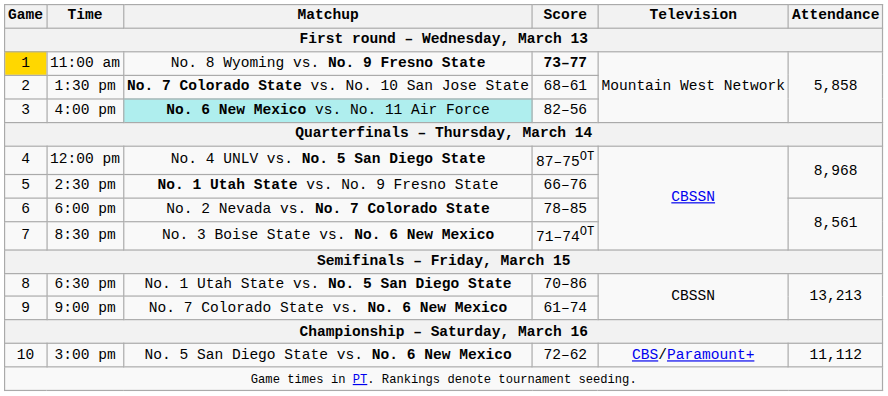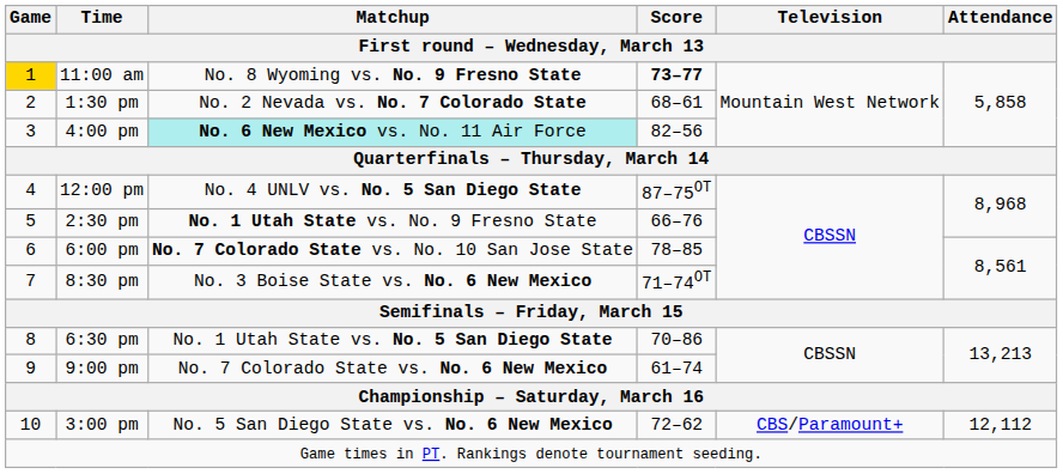 <table class="wikitable" style="font-size: 95%; text-align:center">
 <tr>
 <th>Game</th>
 <th>Time</th>
 <th>Matchup</th>
 <th>Score</th>
 <th>Television</th>
 <th>Attendance</th>
 </tr>
 <tr>
 <th colspan="6">First round – Wednesday, March 13</th>
 </tr>
 <tr>
 <td style="background: gold;">1</td>
 <td>11:00 am</td>
 <td>No. 8 Wyoming  vs. <strong>No. 9 Fresno State</strong></td>
 <td><strong>73–77</strong></td>
 <td rowspan="3">Mountain West Network</td>
 <td rowspan="3">5,858</td>
 </tr>
 <tr>
 <td>2</td>
 <td>1:30 pm</td>
-<td><strong>No. 7 Colorado State</strong> vs. No. 10 San Jose State</td>
+<td>No. 2 Nevada vs. <strong>No. 7 Colorado State</strong></td>
 <td>68–61</td>
 </tr>
 <tr>
 <td>3</td>
 <td>4:00 pm</td>
 <td style="background: paleturquoise;"><strong>No. 6 New Mexico</strong> vs. No. 11 Air Force</td>
 <td>82–56</td>
 </tr>
 <tr>
 <th colspan="6">Quarterfinals – Thursday, March 14</th>
 </tr>
 <tr>
 <td>4</td>
 <td>12:00 pm</td>
 <td>No. 4 UNLV vs. <strong>No. 5 San Diego State</strong></td>
 <td>87–75<sup>OT</sup></td>
 <td rowspan="4"><a href='#'>CBSSN</a></td>
 <td rowspan="2">8,968</td>
 </tr>
 <tr>
 <td>5</td>
 <td>2:30 pm</td>
 <td><strong>No. 1 Utah State</strong>  vs. No. 9 Fresno State</td>
 <td>66–76</td>
 </tr>
 <tr>
 <td>6</td>
 <td>6:00 pm</td>
-<td>No. 2 Nevada vs. <strong>No. 7 Colorado State</strong></td>
+<td><strong>No. 7 Colorado State</strong> vs. No. 10 San Jose State</td>
 <td>78–85</td>
 <td rowspan="2">8,561</td>
 </tr>
 <tr>
 <td>7</td>
 <td>8:30 pm</td>
 <td>No. 3 Boise State vs. <strong>No. 6 New Mexico</strong></td>
 <td>71–74<sup>OT</sup></td>
 </tr>
 <tr>
 <th colspan="6">Semifinals – Friday, March 15</th>
 </tr>
 <tr>
 <td>8</td>
 <td>6:30 pm</td>
 <td>No. 1 Utah State vs. <strong>No. 5 San Diego State</strong></td>
 <td>70–86</td>
 <td rowspan="2">CBSSN</td>
 <td rowspan="2">13,213</td>
 </tr>
 <tr>
 <td>9</td>
 <td>9:00 pm</td>
 <td>No. 7 Colorado State vs. <strong>No. 6 New Mexico</strong></td>
 <td>61–74</td>
 </tr>
 <tr>
 <th colspan="6">Championship – Saturday, March 16</th>
 </tr>
 <tr>
 <td>10</td>
 <td>3:00 pm</td>
 <td>No. 5 San Diego State vs. <strong>No. 6 New Mexico</strong></td>
 <td>72–62</td>
 <td><a href='#'>CBS</a>/<a href='#'>Paramount+</a></td>
-<td>11,112</td>
+<td>12,112</td>
 </tr>
 <tr>
 <td colspan="6"><small>Game times in <a href='#'>PT</a>. Rankings denote tournament seeding.</small></td>
 </tr>
 </table>
